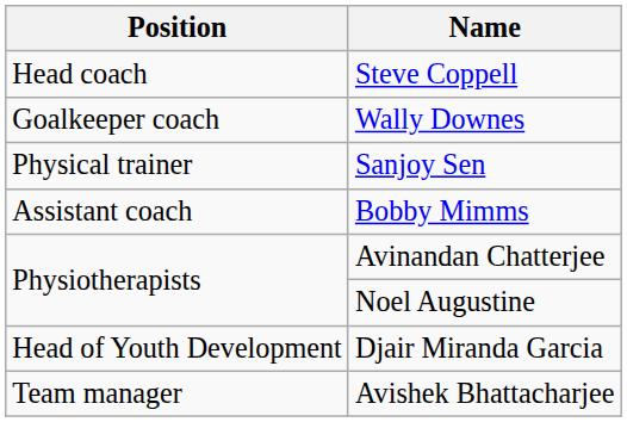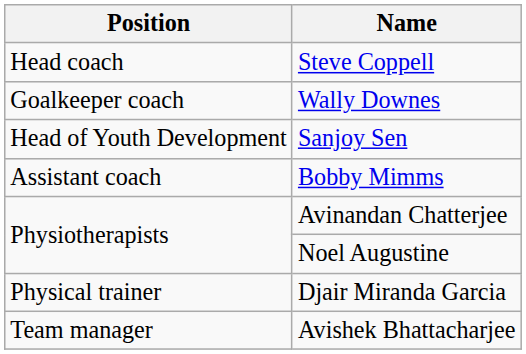 <table class="wikitable">
 <tr>
 <th>Position</th>
 <th>Name</th>
 </tr>
 <tr>
 <td>Head coach</td>
 <td> <a href='#'>Steve Coppell</a></td>
 </tr>
 <tr>
 <td>Goalkeeper coach</td>
 <td> <a href='#'>Wally Downes</a></td>
 </tr>
 <tr>
-<td>Physical trainer</td>
+<td>Head of Youth Development</td>
 <td> <a href='#'>Sanjoy Sen</a></td>
 </tr>
 <tr>
 <td>Assistant coach</td>
 <td> <a href='#'>Bobby Mimms</a></td>
 </tr>
 <tr>
 <td rowspan="2">Physiotherapists</td>
 <td> Avinandan Chatterjee</td>
 </tr>
 <tr>
 <td> Noel Augustine</td>
 </tr>
 <tr>
-<td>Head of Youth Development</td>
+<td>Physical trainer</td>
 <td> Djair Miranda Garcia</td>
 </tr>
 <tr>
 <td>Team manager</td>
 <td> Avishek Bhattacharjee</td>
 </tr>
 </table>
